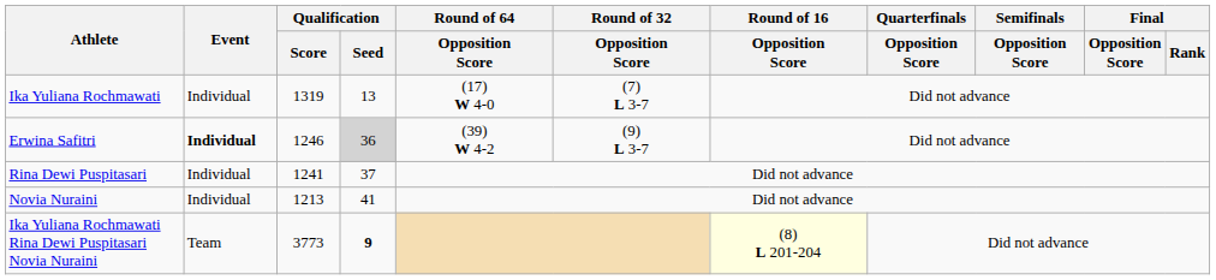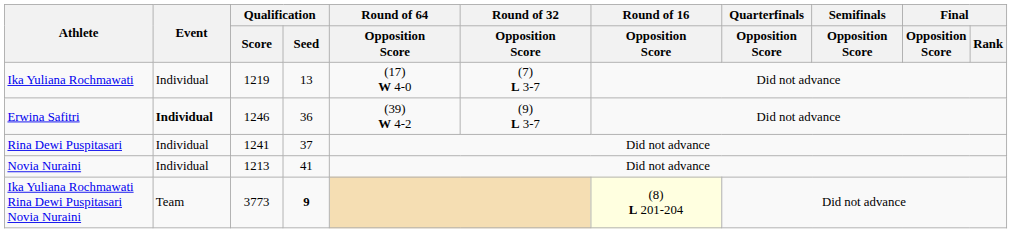 <table class="wikitable" style="font-size:90%; text-align:center">
 <tr>
 <th width="160" rowspan="2">Athlete</th>
 <th width="80" rowspan="2">Event</th>
 <th width="105" colspan="2">Qualification</th>
 <th width="140">Round of 64</th>
 <th width="140">Round of 32</th>
 <th width="140">Round of 16</th>
 <th width="95">Quarterfinals</th>
 <th width="95">Semifinals</th>
 <th width="110" colspan="2">Final</th>
 </tr>
 <tr>
 <th>Score</th>
 <th>Seed</th>
 <th>Opposition<br>Score</th>
 <th>Opposition<br>Score</th>
 <th>Opposition<br>Score</th>
 <th>Opposition<br>Score</th>
 <th>Opposition<br>Score</th>
 <th>Opposition<br>Score</th>
 <th>Rank</th>
 </tr>
 <tr>
 <td align=left><a href='#'>Ika Yuliana Rochmawati</a></td>
 <td align=left>Individual</td>
-<td align="center">1319</td>
+<td align="center">1219</td>
 <td align="center">13</td>
 <td align="center"> (17)<br><strong>W</strong>  4-0</td>
 <td align="center"> (7)<br><strong>L</strong>  3-7</td>
 <td colspan="5" align="center">Did not advance</td>
 </tr>
 <tr>
 <td align=left><a href='#'>Erwina Safitri</a></td>
 <td align=left><strong>Individual</strong></td>
 <td align="center">1246</td>
-<td align="center" style="background: lightgrey;">36</td>
+<td align="center">36</td>
 <td align="center"> (39)<br><strong>W</strong>  4-2</td>
 <td align="center"> (9)<br><strong>L</strong>  3-7</td>
 <td colspan="5" align="center">Did not advance</td>
 </tr>
 <tr>
 <td align=left><a href='#'>Rina Dewi Puspitasari</a></td>
 <td align=left>Individual</td>
 <td align="center">1241</td>
 <td align="center">37</td>
 <td colspan="7" align="center">Did not advance</td>
 </tr>
 <tr>
 <td align=left><a href='#'>Novia Nuraini</a></td>
 <td align=left>Individual</td>
 <td align="center">1213</td>
 <td align="center">41</td>
 <td colspan="7" align="center">Did not advance</td>
 </tr>
 <tr>
 <td align=left><a href='#'>Ika Yuliana Rochmawati</a><br><a href='#'>Rina Dewi Puspitasari</a><br><a href='#'>Novia Nuraini</a></td>
 <td align=left>Team</td>
 <td align="center">3773</td>
 <td align="center"><strong>9</strong></td>
 <td colspan=2 bgcolor=wheat></td>
 <td align="center" style="background: lightyellow;"> (8)<br><strong>L</strong> 201-204</td>
 <td colspan="5" align="center">Did not advance</td>
 </tr>
 </table>
